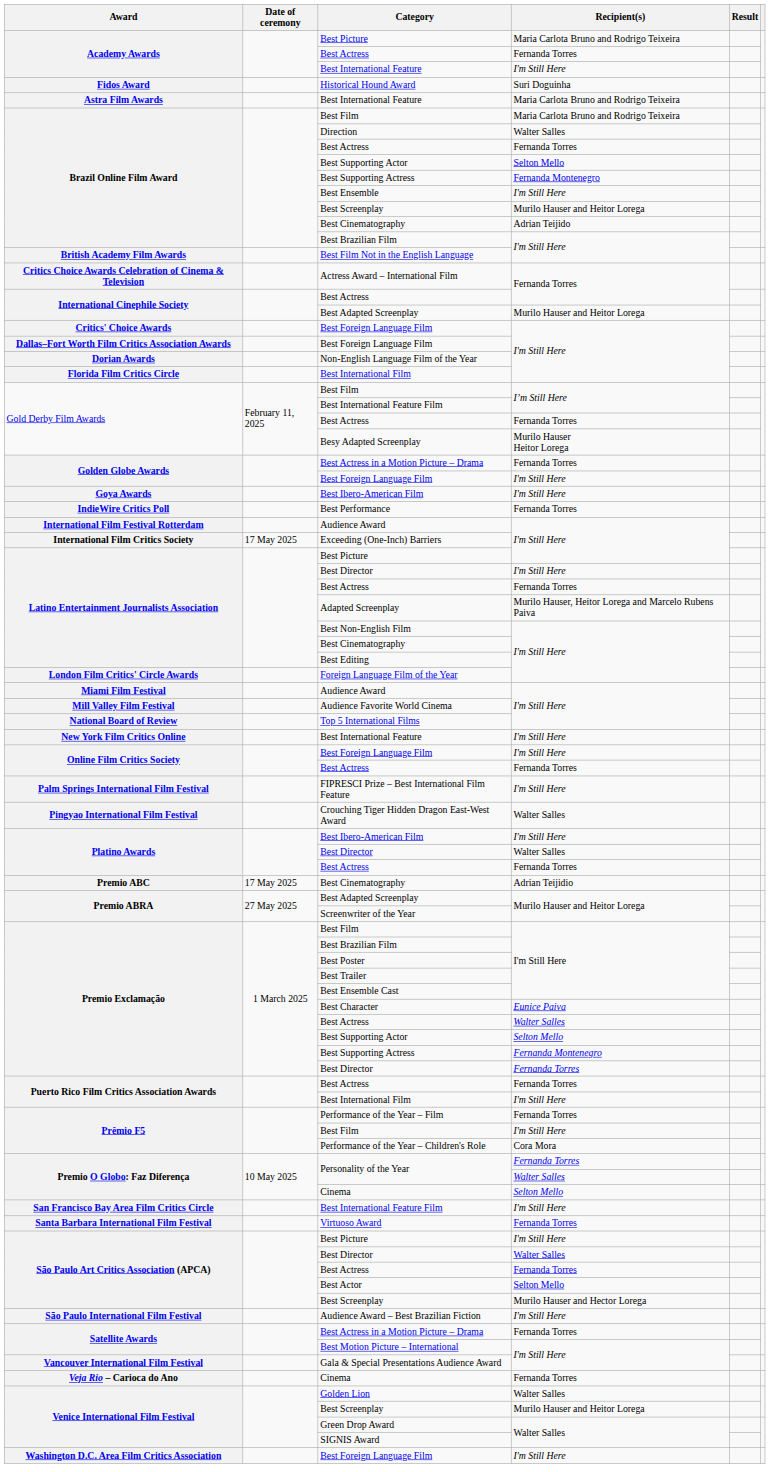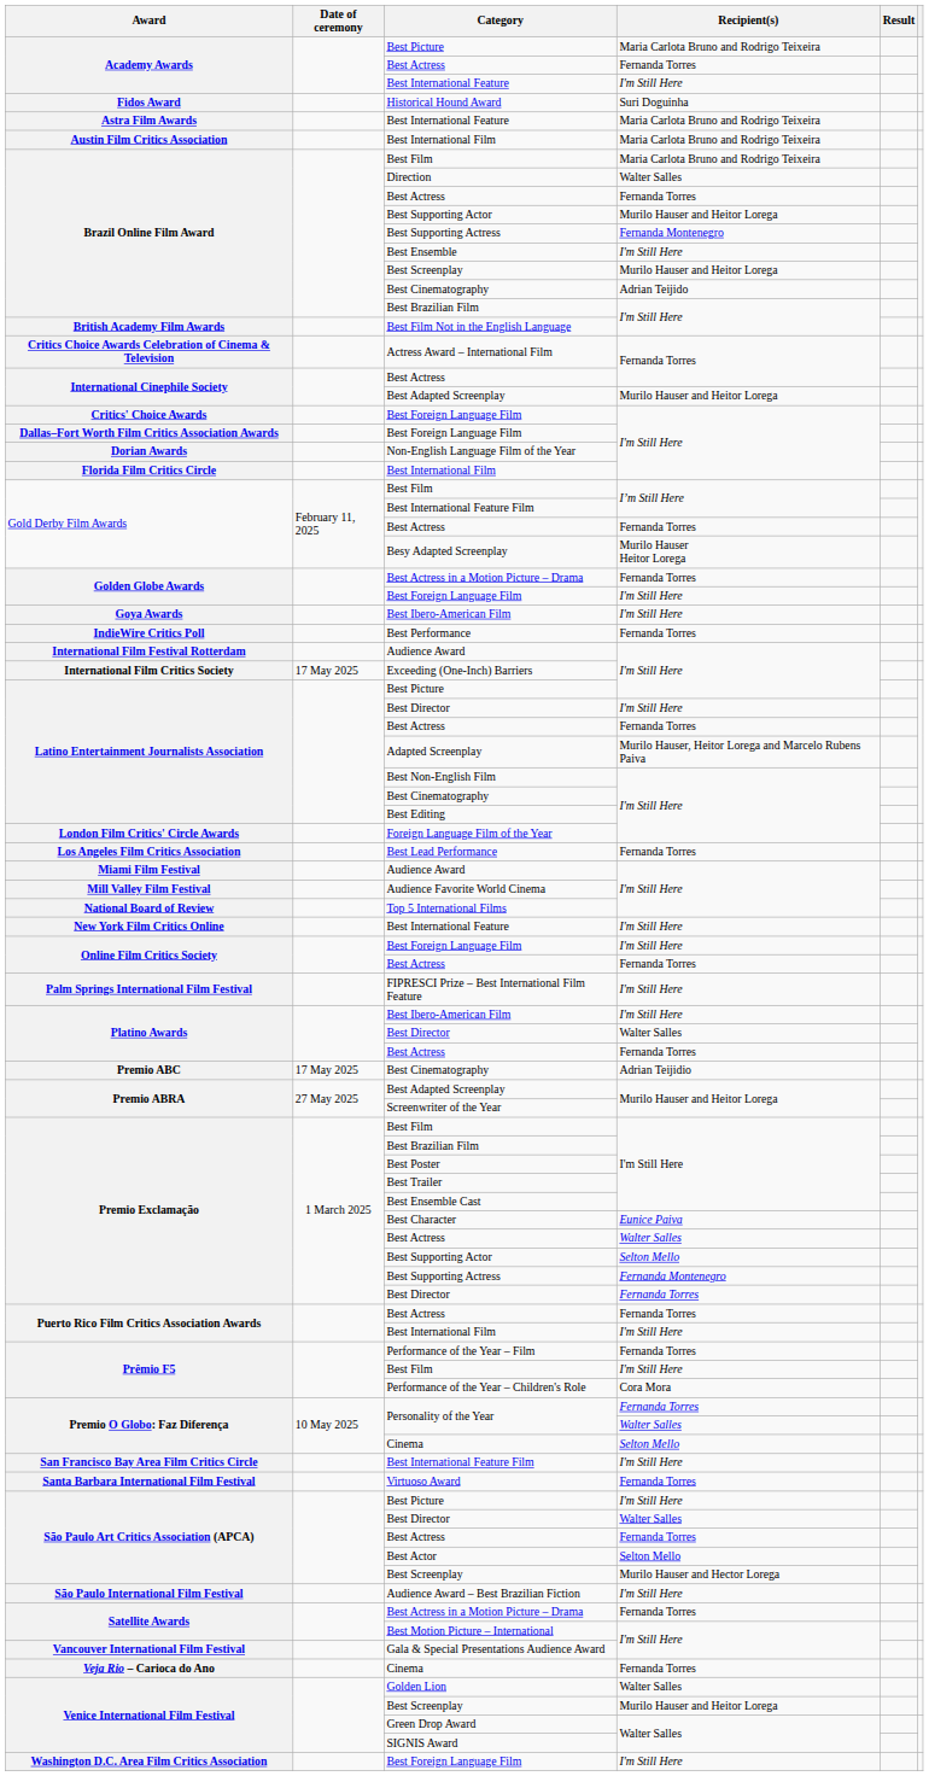 <table class="wikitable sortable plainrowheaders">
 <tr>
 <th scope="col">Award</th>
 <th scope="col">Date of ceremony</th>
 <th scope="col">Category</th>
 <th scope="col">Recipient(s)</th>
 <th scope="col">Result</th>
 <th scope="col" class="unsortable"></th>
 </tr>
 <tr>
 <th scope="row" rowspan="3"><a href='#'>Academy Awards</a></th>
 <td rowspan="3"><a href='#'></a></td>
 <td><a href='#'>Best Picture</a></td>
 <td>Maria Carlota Bruno and Rodrigo Teixeira</td>
 <td></td>
 <td rowspan="3" align="center"></td>
 </tr>
 <tr>
 <td><a href='#'>Best Actress</a></td>
 <td>Fernanda Torres</td>
 <td></td>
 </tr>
 <tr>
 <td><a href='#'>Best International Feature</a></td>
 <td><em>I'm Still Here</em></td>
 <td></td>
 </tr>
 <tr>
 <th><a href='#'>Fidos Award</a></th>
 <td><a href='#'></a></td>
 <td><a href='#'>Historical Hound Award</a></td>
 <td>Suri Doguinha</td>
 <td></td>
 <td align="center"></td>
 </tr>
 <tr>
 <th><a href='#'>Astra Film Awards</a></th>
 <td><a href='#'></a></td>
 <td>Best International Feature</td>
 <td>Maria Carlota Bruno and Rodrigo Teixeira</td>
 <td></td>
 <td align="center"></td>
 </tr>
 <tr>
+<th scope="row"><a href='#'>Austin Film Critics Association</a></th>
+<td><a href='#'></a></td>
+<td>Best International Film</td>
+<td>Maria Carlota Bruno and Rodrigo Teixeira</td>
+<td></td>
+<td align="center"></td>
+</tr>
+<tr>
 <th scope="row" rowspan="9">Brazil Online Film Award</th>
 <td rowspan="9"></td>
 <td>Best Film</td>
 <td>Maria Carlota Bruno and Rodrigo Teixeira</td>
 <td></td>
 <td rowspan="9" align="center"></td>
 </tr>
 <tr>
 <td>Direction</td>
 <td>Walter Salles</td>
 <td></td>
 </tr>
 <tr>
 <td>Best Actress</td>
 <td>Fernanda Torres</td>
 <td></td>
 </tr>
 <tr>
 <td>Best Supporting Actor</td>
-<td><a href='#'>Selton Mello</a></td>
+<td>Murilo Hauser and Heitor Lorega</td>
 <td></td>
 </tr>
 <tr>
 <td>Best Supporting Actress</td>
 <td><a href='#'>Fernanda Montenegro</a></td>
 <td></td>
 </tr>
 <tr>
 <td>Best Ensemble</td>
 <td><em>I'm Still Here</em></td>
 <td></td>
 </tr>
 <tr>
 <td>Best Screenplay</td>
 <td>Murilo Hauser and Heitor Lorega</td>
 <td></td>
 </tr>
 <tr>
 <td>Best Cinematography</td>
 <td>Adrian Teijido</td>
 <td></td>
 </tr>
 <tr>
 <td>Best Brazilian Film</td>
 <td rowspan="2"><em>I'm Still Here</em></td>
 <td></td>
 </tr>
 <tr>
 <th scope="row"><a href='#'>British Academy Film Awards</a></th>
 <td><a href='#'></a></td>
 <td><a href='#'>Best Film Not in the English Language</a></td>
 <td></td>
 <td align="center"></td>
 </tr>
 <tr>
 <th scope="row"><a href='#'>Critics Choice Awards Celebration of Cinema & Television</a></th>
 <td></td>
 <td>Actress Award – International Film</td>
 <td rowspan="2">Fernanda Torres</td>
 <td></td>
 <td align="center"></td>
 </tr>
 <tr>
 <th scope="row" rowspan="2"><a href='#'>International Cinephile Society</a></th>
 <td rowspan="2"></td>
 <td>Best Actress</td>
 <td></td>
 <td rowspan="2" align="center"></td>
 </tr>
 <tr>
 <td>Best Adapted Screenplay</td>
 <td>Murilo Hauser and Heitor Lorega</td>
 <td></td>
 </tr>
 <tr>
 <th scope="row"><a href='#'>Critics' Choice Awards</a></th>
 <td><a href='#'></a></td>
 <td><a href='#'>Best Foreign Language Film</a></td>
 <td rowspan="4"><em>I'm Still Here</em></td>
 <td></td>
 <td align="center"></td>
 </tr>
 <tr>
 <th scope="row"><a href='#'>Dallas–Fort Worth Film Critics Association Awards</a></th>
 <td><a href='#'></a></td>
 <td>Best Foreign Language Film</td>
 <td></td>
 <td align="center"></td>
 </tr>
 <tr>
 <th scope="row"><a href='#'>Dorian Awards</a></th>
 <td></td>
 <td>Non-English Language Film of the Year</td>
 <td></td>
 <td align="center"></td>
 </tr>
 <tr>
 <th scope="row"><a href='#'>Florida Film Critics Circle</a></th>
 <td><a href='#'></a></td>
 <td><a href='#'>Best International Film</a></td>
 <td></td>
 <td align="center"></td>
 </tr>
 <tr>
 <td rowspan="4"><a href='#'>Gold Derby Film Awards</a></td>
 <td rowspan="4">February 11, 2025</td>
 <td>Best Film</td>
 <td rowspan="2"><em>I’m Still Here</em></td>
 <td></td>
 <td rowspan="4" align="center"><br></td>
 </tr>
 <tr>
 <td>Best International Feature Film</td>
 <td></td>
 </tr>
 <tr>
 <td>Best Actress</td>
 <td>Fernanda Torres</td>
 <td></td>
 </tr>
 <tr>
 <td>Besy Adapted Screenplay</td>
 <td>Murilo Hauser<br>Heitor Lorega</td>
 <td></td>
 </tr>
 <tr>
 <th scope="row" rowspan="2"><a href='#'>Golden Globe Awards</a></th>
 <td rowspan="2"><a href='#'></a></td>
 <td><a href='#'>Best Actress in a Motion Picture – Drama</a></td>
 <td>Fernanda Torres</td>
 <td></td>
 <td rowspan="2" align="center"></td>
 </tr>
 <tr>
 <td><a href='#'>Best Foreign Language Film</a></td>
 <td><em>I'm Still Here</em></td>
 <td></td>
 </tr>
 <tr>
 <th scope="row"><a href='#'>Goya Awards</a></th>
 <td><a href='#'></a></td>
 <td><a href='#'>Best Ibero-American Film</a></td>
 <td><em>I'm Still Here</em></td>
 <td></td>
 <td align="center"></td>
 </tr>
 <tr>
 <th scope="row"><a href='#'>IndieWire Critics Poll</a></th>
 <td></td>
 <td>Best Performance</td>
 <td>Fernanda Torres</td>
 <td></td>
 <td align="center"></td>
 </tr>
 <tr>
 <th scope="row"><a href='#'>International Film Festival Rotterdam</a></th>
 <td><a href='#'></a></td>
 <td>Audience Award</td>
 <td rowspan="3"><em>I'm Still Here</em></td>
 <td></td>
 <td align="center"></td>
 </tr>
 <tr>
 <th scope="row">International Film Critics Society</th>
 <td>17 May 2025</td>
 <td>Exceeding (One-Inch) Barriers</td>
 <td></td>
 <td align="center"></td>
 </tr>
 <tr>
 <th scope="row" rowspan="7"><a href='#'>Latino Entertainment Journalists Association</a></th>
 <td rowspan="7"></td>
 <td>Best Picture</td>
 <td></td>
 <td align="center" rowspan="7"></td>
 </tr>
 <tr>
 <td>Best Director</td>
 <td><em>I'm Still Here</em></td>
 <td></td>
 </tr>
 <tr>
 <td>Best Actress</td>
 <td>Fernanda Torres</td>
 <td></td>
 </tr>
 <tr>
 <td>Adapted Screenplay</td>
 <td>Murilo Hauser, Heitor Lorega and Marcelo Rubens Paiva</td>
 <td></td>
 </tr>
 <tr>
 <td>Best Non-English Film</td>
 <td rowspan="4"><em>I'm Still Here</em></td>
 <td></td>
 </tr>
 <tr>
 <td>Best Cinematography</td>
 <td></td>
 </tr>
 <tr>
 <td>Best Editing</td>
 <td></td>
 </tr>
 <tr>
 <th scope="row"><a href='#'>London Film Critics' Circle Awards</a></th>
 <td><a href='#'></a></td>
 <td><a href='#'>Foreign Language Film of the Year</a></td>
 <td></td>
 <td align="center"></td>
 </tr>
 <tr>
+<th scope="row"><a href='#'>Los Angeles Film Critics Association</a></th>
+<td><a href='#'></a></td>
+<td><a href='#'>Best Lead Performance</a></td>
+<td>Fernanda Torres</td>
+<td></td>
+<td align="center"></td>
+</tr>
+<tr>
 <th scope="row"><a href='#'>Miami Film Festival</a></th>
 <td></td>
 <td>Audience Award</td>
 <td rowspan="3"><em>I'm Still Here</em></td>
 <td></td>
 <td align="center"></td>
 </tr>
 <tr>
 <th scope="row"><a href='#'>Mill Valley Film Festival</a></th>
 <td></td>
 <td>Audience Favorite World Cinema</td>
 <td></td>
 <td align="center"></td>
 </tr>
 <tr>
 <th scope="row"><a href='#'>National Board of Review</a></th>
 <td><a href='#'></a></td>
 <td><a href='#'>Top 5 International Films</a></td>
 <td></td>
 <td align="center"></td>
 </tr>
 <tr>
 <th scope="row"><a href='#'>New York Film Critics Online</a></th>
 <td></td>
 <td>Best International Feature</td>
 <td><em>I'm Still Here</em></td>
 <td></td>
 <td align="center"></td>
 </tr>
 <tr>
 <th scope="row" rowspan="2"><a href='#'>Online Film Critics Society</a></th>
 <td rowspan="2"></td>
 <td><a href='#'>Best Foreign Language Film</a></td>
 <td><em>I'm Still Here</em></td>
 <td></td>
 <td rowspan="2" align="center"></td>
 </tr>
 <tr>
 <td><a href='#'>Best Actress</a></td>
 <td>Fernanda Torres</td>
 <td></td>
 </tr>
 <tr>
 <th scope="row"><a href='#'>Palm Springs International Film Festival</a></th>
 <td><a href='#'></a></td>
 <td>FIPRESCI Prize – Best International Film Feature</td>
 <td><em>I'm Still Here</em></td>
-<td></td>
-<td align="center"></td>
-</tr>
-<tr>
-<th scope="row"><a href='#'>Pingyao International Film Festival</a></th>
-<td></td>
-<td>Crouching Tiger Hidden Dragon East-West Award</td>
-<td>Walter Salles</td>
 <td></td>
 <td align="center"></td>
 </tr>
 <tr>
 <th scope = "row" rowspan = "3"><a href='#'>Platino Awards</a></th>
 <td rowspan = "3"><a href='#'></a></td>
 <td><a href='#'>Best Ibero-American Film</a></td>
 <td><em>I'm Still Here</em></td>
 <td></td>
 <td rowspan = "3"></td>
 </tr>
 <tr>
 <td><a href='#'>Best Director</a></td>
 <td>Walter Salles</td>
 <td></td>
 </tr>
 <tr>
 <td><a href='#'>Best Actress</a></td>
 <td>Fernanda Torres</td>
 <td></td>
 </tr>
 <tr>
 <th scope="row">Premio ABC</th>
 <td>17 May 2025</td>
 <td>Best Cinematography</td>
 <td>Adrian Teijidio</td>
 <td></td>
 <td align="center"></td>
 </tr>
 <tr>
 <th scope = "row" rowspan = "2">Premio ABRA</th>
 <td rowspan = "2">27 May 2025</td>
 <td>Best Adapted Screenplay</td>
 <td rowspan="2">Murilo Hauser and Heitor Lorega</td>
 <td></td>
 <td rowspan="2" align="center"></td>
 </tr>
 <tr>
 <td>Screenwriter of the Year</td>
 <td></td>
 </tr>
 <tr>
 <th scope="row" rowspan="10">Premio Exclamação</th>
 <td rowspan="10" align="center">1 March 2025</td>
 <td>Best Film</td>
 <td rowspan="5">I'm Still Here</td>
 <td></td>
 <td rowspan="10" align="center"></td>
 </tr>
 <tr>
 <td>Best Brazilian Film</td>
 <td></td>
 </tr>
 <tr>
 <td>Best Poster</td>
 <td></td>
 </tr>
 <tr>
 <td>Best Trailer</td>
 <td></td>
 </tr>
 <tr>
 <td>Best Ensemble Cast</td>
 <td></td>
 </tr>
 <tr>
 <td>Best Character</td>
 <td><em><a href='#'>Eunice Paiva</a></em></td>
 <td></td>
 </tr>
 <tr>
 <td>Best Actress</td>
 <td><em><a href='#'>Walter Salles</a></em></td>
 <td></td>
 </tr>
 <tr>
 <td>Best Supporting Actor</td>
 <td><em><a href='#'>Selton Mello</a></em></td>
 <td></td>
 </tr>
 <tr>
 <td>Best Supporting Actress</td>
 <td><em><a href='#'>Fernanda Montenegro</a></em></td>
 <td></td>
 </tr>
 <tr>
 <td>Best Director</td>
 <td><em><a href='#'>Fernanda Torres</a></em></td>
 <td></td>
 </tr>
 <tr>
 <th scope="row" rowspan="2">Puerto Rico Film Critics Association Awards</th>
 <td rowspan="2"></td>
 <td>Best Actress</td>
 <td>Fernanda Torres</td>
 <td></td>
 <td rowspan="2" align="center"></td>
 </tr>
 <tr>
 <td>Best International Film</td>
 <td><em>I'm Still Here</em></td>
 <td></td>
 </tr>
 <tr>
 <th scope="row" rowspan="3"><a href='#'>Prêmio F5</a></th>
 <td rowspan="3"></td>
 <td>Performance of the Year – Film</td>
 <td>Fernanda Torres</td>
 <td></td>
 <td rowspan="3" align="center"></td>
 </tr>
 <tr>
 <td>Best Film</td>
 <td><em>I'm Still Here</em></td>
 <td></td>
 </tr>
 <tr>
 <td>Performance of the Year – Children's Role</td>
 <td>Cora Mora</td>
 <td></td>
 </tr>
 <tr>
 <th scope="row" rowspan="3">Premio <a href='#'>O Globo</a>: Faz Diferença</th>
 <td rowspan="3">10 May 2025</td>
 <td rowspan="2">Personality of the Year</td>
 <td><em><a href='#'>Fernanda Torres</a></em></td>
 <td></td>
 <td rowspan="2" align="center"></td>
 </tr>
 <tr>
 <td><em><a href='#'>Walter Salles</a></em></td>
 <td></td>
 </tr>
 <tr>
 <td>Cinema</td>
 <td><em><a href='#'>Selton Mello</a></em></td>
 <td></td>
 <td align="center"></td>
 </tr>
 <tr>
 <th scope="row"><a href='#'>San Francisco Bay Area Film Critics Circle</a></th>
 <td><a href='#'></a></td>
 <td><a href='#'>Best International Feature Film</a></td>
 <td><em>I'm Still Here</em></td>
 <td></td>
 <td align="center"></td>
 </tr>
 <tr>
 <th scope="row"><a href='#'>Santa Barbara International Film Festival</a></th>
 <td><a href='#'></a></td>
 <td><a href='#'>Virtuoso Award</a></td>
 <td><a href='#'>Fernanda Torres</a></td>
 <td></td>
 <td align="center"></td>
 </tr>
 <tr>
 <th scope="row" rowspan="5"><a href='#'>São Paulo Art Critics Association</a> (APCA)</th>
 <td rowspan="5"></td>
 <td>Best Picture</td>
 <td><em>I'm Still Here</em></td>
 <td></td>
 <td align="center" rowspan="5" align="center"></td>
 </tr>
 <tr>
 <td>Best Director</td>
 <td><a href='#'>Walter Salles</a></td>
 <td></td>
 </tr>
 <tr>
 <td>Best Actress</td>
 <td><a href='#'>Fernanda Torres</a></td>
 <td></td>
 </tr>
 <tr>
 <td>Best Actor</td>
 <td><a href='#'>Selton Mello</a></td>
 <td></td>
 </tr>
 <tr>
 <td>Best Screenplay</td>
 <td>Murilo Hauser and Hector Lorega</td>
 <td></td>
 </tr>
 <tr>
 <th scope="row"><a href='#'>São Paulo International Film Festival</a></th>
 <td></td>
 <td>Audience Award – Best Brazilian Fiction</td>
 <td><em>I'm Still Here</em></td>
 <td></td>
 <td align="center"></td>
 </tr>
 <tr>
 <th rowspan="2" scope="row"><a href='#'>Satellite Awards</a></th>
 <td rowspan="2"><a href='#'></a></td>
 <td><a href='#'>Best Actress in a Motion Picture – Drama</a></td>
 <td>Fernanda Torres</td>
 <td></td>
 <td rowspan="2" align="center"></td>
 </tr>
 <tr>
 <td><a href='#'>Best Motion Picture – International</a></td>
 <td rowspan="2"><em>I'm Still Here</em></td>
 <td></td>
 </tr>
 <tr>
 <th scope="row"><a href='#'>Vancouver International Film Festival</a></th>
 <td></td>
 <td>Gala & Special Presentations Audience Award</td>
 <td></td>
 <td align="center"></td>
 </tr>
 <tr>
 <th scope="row"><em><a href='#'>Veja Rio</a></em> – Carioca do Ano</th>
 <td></td>
 <td>Cinema</td>
 <td>Fernanda Torres</td>
 <td></td>
 <td align="center"></td>
 </tr>
 <tr>
 <th scope="row" rowspan="4"><a href='#'>Venice International Film Festival</a></th>
 <td rowspan="4"><a href='#'></a></td>
 <td><a href='#'>Golden Lion</a></td>
 <td>Walter Salles</td>
 <td></td>
 <td rowspan="2" align="center"></td>
 </tr>
 <tr>
 <td>Best Screenplay</td>
 <td>Murilo Hauser and Heitor Lorega</td>
 <td></td>
 </tr>
 <tr>
 <td>Green Drop Award</td>
 <td rowspan="2">Walter Salles</td>
 <td></td>
 <td rowspan="2" align="center"></td>
 </tr>
 <tr>
 <td>SIGNIS Award</td>
 <td></td>
 </tr>
 <tr>
 <th scope="row"><a href='#'>Washington D.C. Area Film Critics Association</a></th>
 <td><a href='#'></a></td>
 <td><a href='#'>Best Foreign Language Film</a></td>
 <td><em>I'm Still Here</em></td>
 <td></td>
 <td align="center"></td>
 </tr>
 </table>
